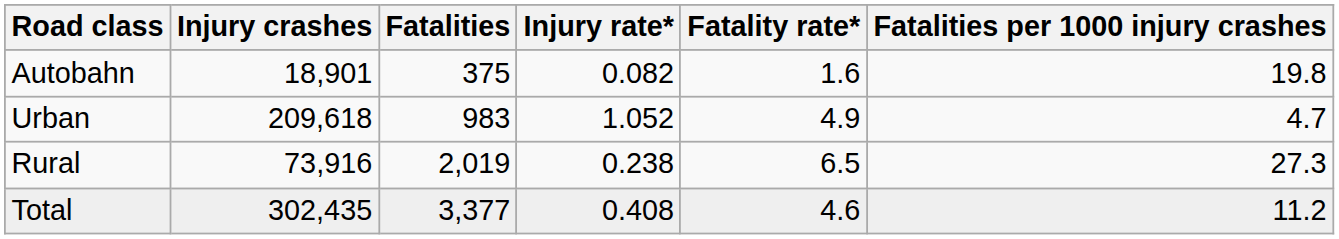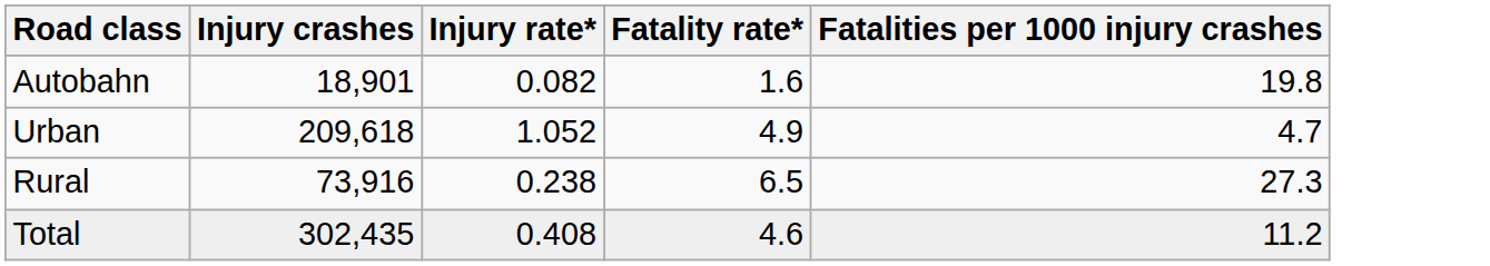 <table class="wikitable sortable">
 <tr>
 <th>Road class</th>
 <th>Injury crashes</th>
-<th>Fatalities</th>
 <th>Injury rate*</th>
 <th>Fatality rate*</th>
 <th>Fatalities per 1000 injury crashes</th>
 </tr>
 <tr>
 <td>Autobahn</td>
 <td align=right>18,901</td>
-<td align=right>375</td>
 <td align=right>0.082</td>
 <td align=right>1.6</td>
 <td align=right>19.8</td>
 </tr>
 <tr>
 <td>Urban</td>
 <td align=right>209,618</td>
-<td align=right>983</td>
 <td align=right>1.052</td>
 <td align=right>4.9</td>
 <td align=right>4.7</td>
 </tr>
 <tr>
 <td>Rural</td>
 <td align=right>73,916</td>
-<td align=right>2,019</td>
 <td align=right>0.238</td>
 <td align=right>6.5</td>
 <td align=right>27.3</td>
 </tr>
 <tr class="sortbottom">
 <td style="background: #efefef;">Total</td>
 <td style="background:#efefef; text-align:right;">302,435</td>
-<td style="background:#efefef; text-align:right;">3,377</td>
 <td style="background:#efefef; text-align:right;">0.408</td>
 <td style="background:#efefef; text-align:right;">4.6</td>
 <td style="background:#efefef; text-align:right;">11.2</td>
 </tr>
 </table>
